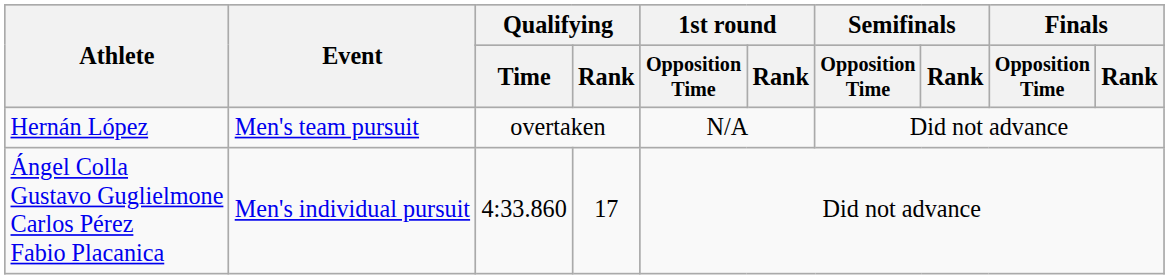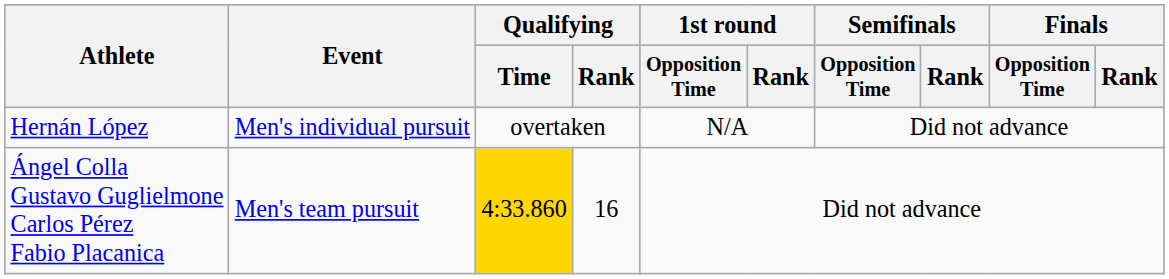 <table class=wikitable style="font-size:90%">
 <tr>
 <th rowspan="2">Athlete</th>
 <th rowspan="2">Event</th>
 <th colspan="2">Qualifying</th>
 <th colspan="2">1st round</th>
 <th colspan="2">Semifinals</th>
 <th colspan="2">Finals</th>
 </tr>
 <tr>
 <th>Time</th>
 <th>Rank</th>
 <th style="line-height:1em"><small>Opposition<br>Time</small></th>
 <th>Rank</th>
 <th style="line-height:1em"><small>Opposition<br>Time</small></th>
 <th>Rank</th>
 <th style="line-height:1em"><small>Opposition<br>Time</small></th>
 <th>Rank</th>
 </tr>
 <tr>
 <td><a href='#'>Hernán López</a></td>
-<td><a href='#'>Men's team pursuit</a></td>
+<td><a href='#'>Men's individual pursuit</a></td>
 <td align=center colspan=2>overtaken</td>
 <td colspan=2 align=center>N/A</td>
 <td colspan=4 align=center>Did not advance</td>
 </tr>
 <tr>
 <td><a href='#'>Ángel Colla</a><br><a href='#'>Gustavo Guglielmone</a><br><a href='#'>Carlos Pérez</a><br><a href='#'>Fabio Placanica</a></td>
-<td><a href='#'>Men's individual pursuit</a></td>
-<td align=center>4:33.860</td>
-<td align=center>17</td>
+<td><a href='#'>Men's team pursuit</a></td>
+<td align=center style="background: gold;">4:33.860</td>
+<td align=center>16</td>
 <td colspan=6 align=center>Did not advance</td>
 </tr>
 </table>
